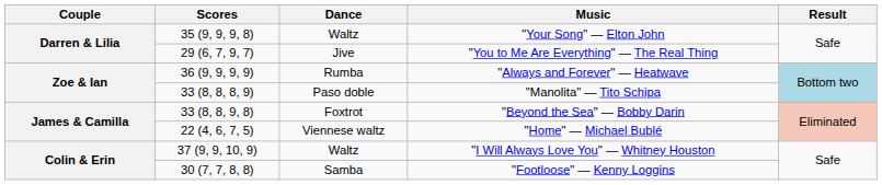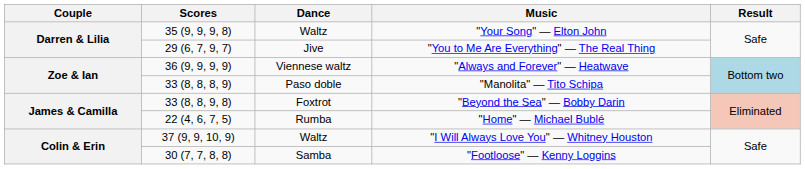 <table class="wikitable sortable" style="text-align:center; width:90%">
 <tr>
 <th scope="col">Couple</th>
 <th scope="col">Scores</th>
 <th scope="col" class="unsortable">Dance</th>
 <th scope="col" class="unsortable">Music</th>
 <th scope="col" class="unsortable">Result</th>
 </tr>
 <tr>
 <th scope="row" rowspan=2>Darren & Lilia</th>
 <td>35 (9, 9, 9, 8)</td>
 <td>Waltz</td>
 <td>"<a href='#'>Your Song</a>" — <a href='#'>Elton John</a></td>
 <td rowspan=2>Safe</td>
 </tr>
 <tr>
 <td>29 (6, 7, 9, 7)</td>
 <td>Jive</td>
 <td>"<a href='#'>You to Me Are Everything</a>" — <a href='#'>The Real Thing</a></td>
 </tr>
 <tr>
 <th scope="row" rowspan=2>Zoe & Ian</th>
 <td>36 (9, 9, 9, 9)</td>
-<td>Rumba</td>
+<td>Viennese waltz</td>
 <td>"<a href='#'>Always and Forever</a>" — <a href='#'>Heatwave</a></td>
 <td rowspan=2 bgcolor="lightblue">Bottom two</td>
 </tr>
 <tr>
 <td>33 (8, 8, 8, 9)</td>
 <td>Paso doble</td>
 <td>"Manolita" — <a href='#'>Tito Schipa</a></td>
 </tr>
 <tr>
 <th scope="row" rowspan=2>James & Camilla</th>
 <td>33 (8, 8, 9, 8)</td>
 <td>Foxtrot</td>
 <td>"<a href='#'>Beyond the Sea</a>" — <a href='#'>Bobby Darin</a></td>
 <td rowspan=2 bgcolor="f4c7b8">Eliminated</td>
 </tr>
 <tr>
 <td>22 (4, 6, 7, 5)</td>
-<td>Viennese waltz</td>
+<td>Rumba</td>
 <td>"<a href='#'>Home</a>" — <a href='#'>Michael Bublé</a></td>
 </tr>
 <tr>
 <th scope="row" rowspan=2>Colin & Erin</th>
 <td>37 (9, 9, 10, 9)</td>
 <td>Waltz</td>
 <td>"<a href='#'>I Will Always Love You</a>" — <a href='#'>Whitney Houston</a></td>
 <td rowspan=2>Safe</td>
 </tr>
 <tr>
 <td>30 (7, 7, 8, 8)</td>
 <td>Samba</td>
 <td>"<a href='#'>Footloose</a>" — <a href='#'>Kenny Loggins</a></td>
 </tr>
 </table>
